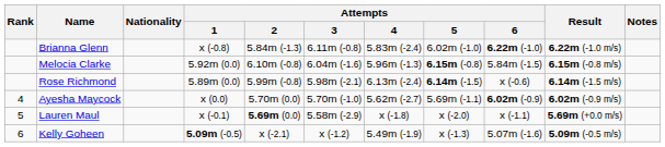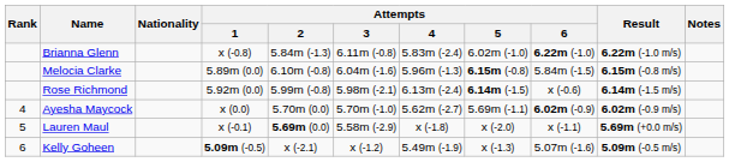 <table class="wikitable sortable" style="text-align:center">
 <tr>
 <th rowspan=2>Rank</th>
 <th rowspan=2>Name</th>
 <th rowspan=2>Nationality</th>
 <th colspan=6>Attempts</th>
 <th rowspan=2>Result</th>
 <th rowspan=2>Notes</th>
 </tr>
 <tr>
 <th>1</th>
 <th>2</th>
 <th>3</th>
 <th>4</th>
 <th>5</th>
 <th>6</th>
 </tr>
 <tr>
 <td align=center></td>
 <td align=left><a href='#'>Brianna Glenn</a></td>
 <td align=left></td>
 <td>x <small>(-0.8)</small></td>
 <td>5.84m <small>(-1.3)</small></td>
 <td>6.11m <small>(-0.8)</small></td>
 <td>5.83m <small>(-2.4)</small></td>
 <td>6.02m <small>(-1.0)</small></td>
 <td><strong>6.22m</strong> <small>(-1.0)</small></td>
 <td><strong>6.22m</strong> <small>(-1.0 m/s)</small></td>
 <td></td>
 </tr>
 <tr>
 <td align=center></td>
 <td align=left><a href='#'>Melocia Clarke</a></td>
 <td align=left></td>
-<td>5.92m <small>(0.0)</small></td>
+<td>5.89m <small>(0.0)</small></td>
 <td>6.10m <small>(-0.8)</small></td>
 <td>6.04m <small>(-1.6)</small></td>
 <td>5.96m <small>(-1.3)</small></td>
 <td><strong>6.15m</strong> <small>(-0.8)</small></td>
 <td>5.84m <small>(-1.5)</small></td>
 <td><strong>6.15m</strong> <small>(-0.8 m/s)</small></td>
 <td></td>
 </tr>
 <tr>
 <td align=center></td>
 <td align=left><a href='#'>Rose Richmond</a></td>
 <td align=left></td>
-<td>5.89m <small>(0.0)</small></td>
+<td>5.92m <small>(0.0)</small></td>
 <td>5.99m <small>(-0.8)</small></td>
 <td>5.98m <small>(-2.1)</small></td>
 <td>6.13m <small>(-2.4)</small></td>
 <td><strong>6.14m</strong> <small>(-1.5)</small></td>
 <td>x <small>(-0.6)</small></td>
 <td><strong>6.14m</strong> <small>(-1.5 m/s)</small></td>
 <td></td>
 </tr>
 <tr>
 <td align=center>4</td>
 <td align=left><a href='#'>Ayesha Maycock</a></td>
 <td align=left></td>
 <td>x <small>(0.0)</small></td>
 <td>5.70m <small>(0.0)</small></td>
 <td>5.70m <small>(-1.0)</small></td>
 <td>5.62m <small>(-2.7)</small></td>
 <td>5.69m <small>(-1.1)</small></td>
 <td><strong>6.02m</strong> <small>(-0.9)</small></td>
 <td><strong>6.02m</strong> <small>(-0.9 m/s)</small></td>
 <td></td>
 </tr>
 <tr>
 <td align=center>5</td>
 <td align=left><a href='#'>Lauren Maul</a></td>
 <td align=left></td>
 <td>x <small>(-0.1)</small></td>
 <td><strong>5.69m</strong> <small>(0.0)</small></td>
 <td>5.58m <small>(-2.9)</small></td>
 <td>x <small>(-1.8)</small></td>
 <td>x <small>(-2.0)</small></td>
 <td>x <small>(-1.1)</small></td>
 <td><strong>5.69m</strong> <small>(+0.0 m/s)</small></td>
 <td></td>
 </tr>
 <tr>
 <td align=center>6</td>
 <td align=left><a href='#'>Kelly Goheen</a></td>
 <td align=left></td>
 <td><strong>5.09m</strong> <small>(-0.5)</small></td>
 <td>x <small>(-2.1)</small></td>
 <td>x <small>(-1.2)</small></td>
 <td>5.49m <small>(-1.9)</small></td>
 <td>x <small>(-1.3)</small></td>
 <td>5.07m <small>(-1.6)</small></td>
 <td><strong>5.09m</strong> <small>(-0.5 m/s)</small></td>
 <td></td>
 </tr>
 </table>
